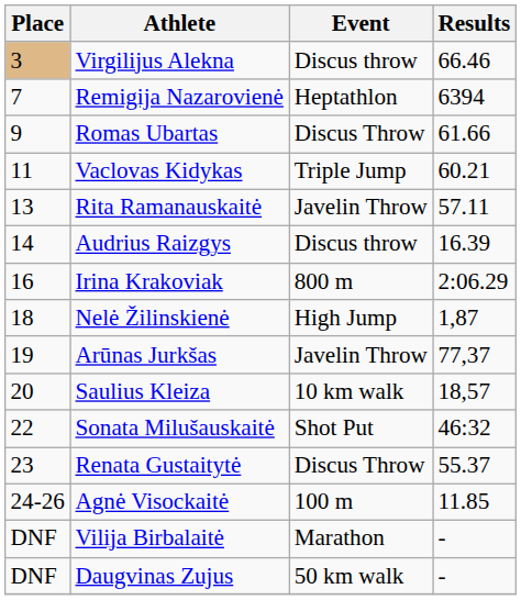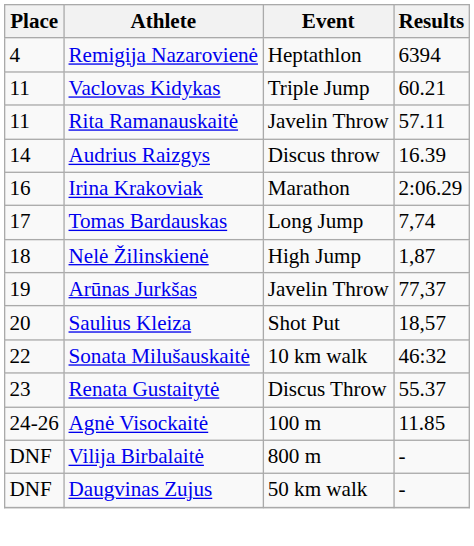 <table class="wikitable">
 <tr>
 <th>Place</th>
 <th>Athlete</th>
 <th>Event</th>
 <th>Results</th>
 </tr>
 <tr>
-<td bgcolor="burlywood">3</td>
-<td><a href='#'>Virgilijus Alekna</a></td>
-<td>Discus throw</td>
-<td>66.46</td>
-</tr>
-<tr>
-<td>7</td>
+<td>4</td>
 <td><a href='#'>Remigija Nazarovienė</a></td>
 <td>Heptathlon</td>
 <td>6394</td>
-</tr>
-<tr>
-<td>9</td>
-<td><a href='#'>Romas Ubartas</a></td>
-<td>Discus Throw</td>
-<td>61.66</td>
 </tr>
 <tr>
 <td>11</td>
 <td><a href='#'>Vaclovas Kidykas</a></td>
 <td>Triple Jump</td>
 <td>60.21</td>
 </tr>
 <tr>
-<td>13</td>
+<td>11</td>
 <td><a href='#'>Rita Ramanauskaitė</a></td>
 <td>Javelin Throw</td>
 <td>57.11</td>
 </tr>
 <tr>
 <td>14</td>
 <td><a href='#'>Audrius Raizgys</a></td>
 <td>Discus throw</td>
 <td>16.39</td>
 </tr>
 <tr>
 <td>16</td>
 <td><a href='#'>Irina Krakoviak</a></td>
-<td>800 m</td>
+<td>Marathon</td>
 <td>2:06.29</td>
+</tr>
+<tr>
+<td>17</td>
+<td><a href='#'>Tomas Bardauskas</a></td>
+<td>Long Jump</td>
+<td>7,74</td>
 </tr>
 <tr>
 <td>18</td>
 <td><a href='#'>Nelė Žilinskienė</a></td>
 <td>High Jump</td>
 <td>1,87</td>
 </tr>
 <tr>
 <td>19</td>
 <td><a href='#'>Arūnas Jurkšas</a></td>
 <td>Javelin Throw</td>
 <td>77,37</td>
 </tr>
 <tr>
 <td>20</td>
 <td><a href='#'>Saulius Kleiza</a></td>
-<td>10 km walk</td>
+<td>Shot Put</td>
 <td>18,57</td>
 </tr>
 <tr>
 <td>22</td>
 <td><a href='#'>Sonata Milušauskaitė</a></td>
-<td>Shot Put</td>
+<td>10 km walk</td>
 <td>46:32</td>
 </tr>
 <tr>
 <td>23</td>
 <td><a href='#'>Renata Gustaitytė</a></td>
 <td>Discus Throw</td>
 <td>55.37</td>
 </tr>
 <tr>
 <td>24-26</td>
 <td><a href='#'>Agnė Visockaitė</a></td>
 <td>100 m</td>
 <td>11.85</td>
 </tr>
 <tr>
 <td>DNF</td>
 <td><a href='#'>Vilija Birbalaitė</a></td>
-<td>Marathon</td>
+<td>800 m</td>
 <td>-</td>
 </tr>
 <tr>
 <td>DNF</td>
 <td><a href='#'>Daugvinas Zujus</a></td>
 <td>50 km walk</td>
 <td>-</td>
 </tr>
 <tr>
 </tr>
 </table>
